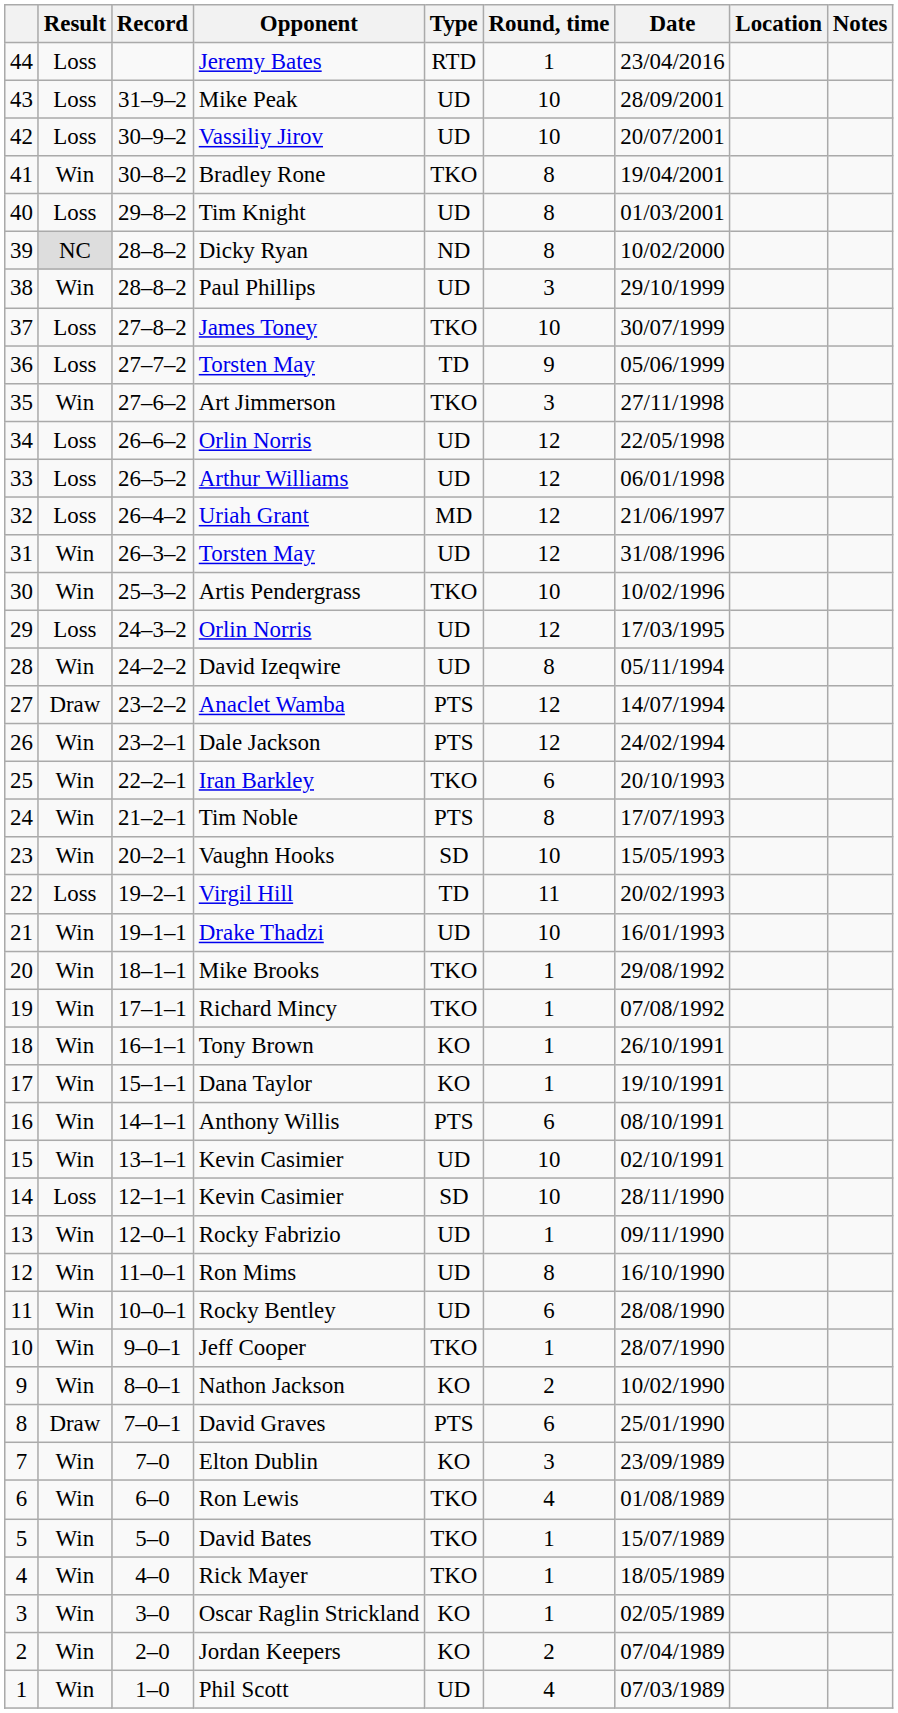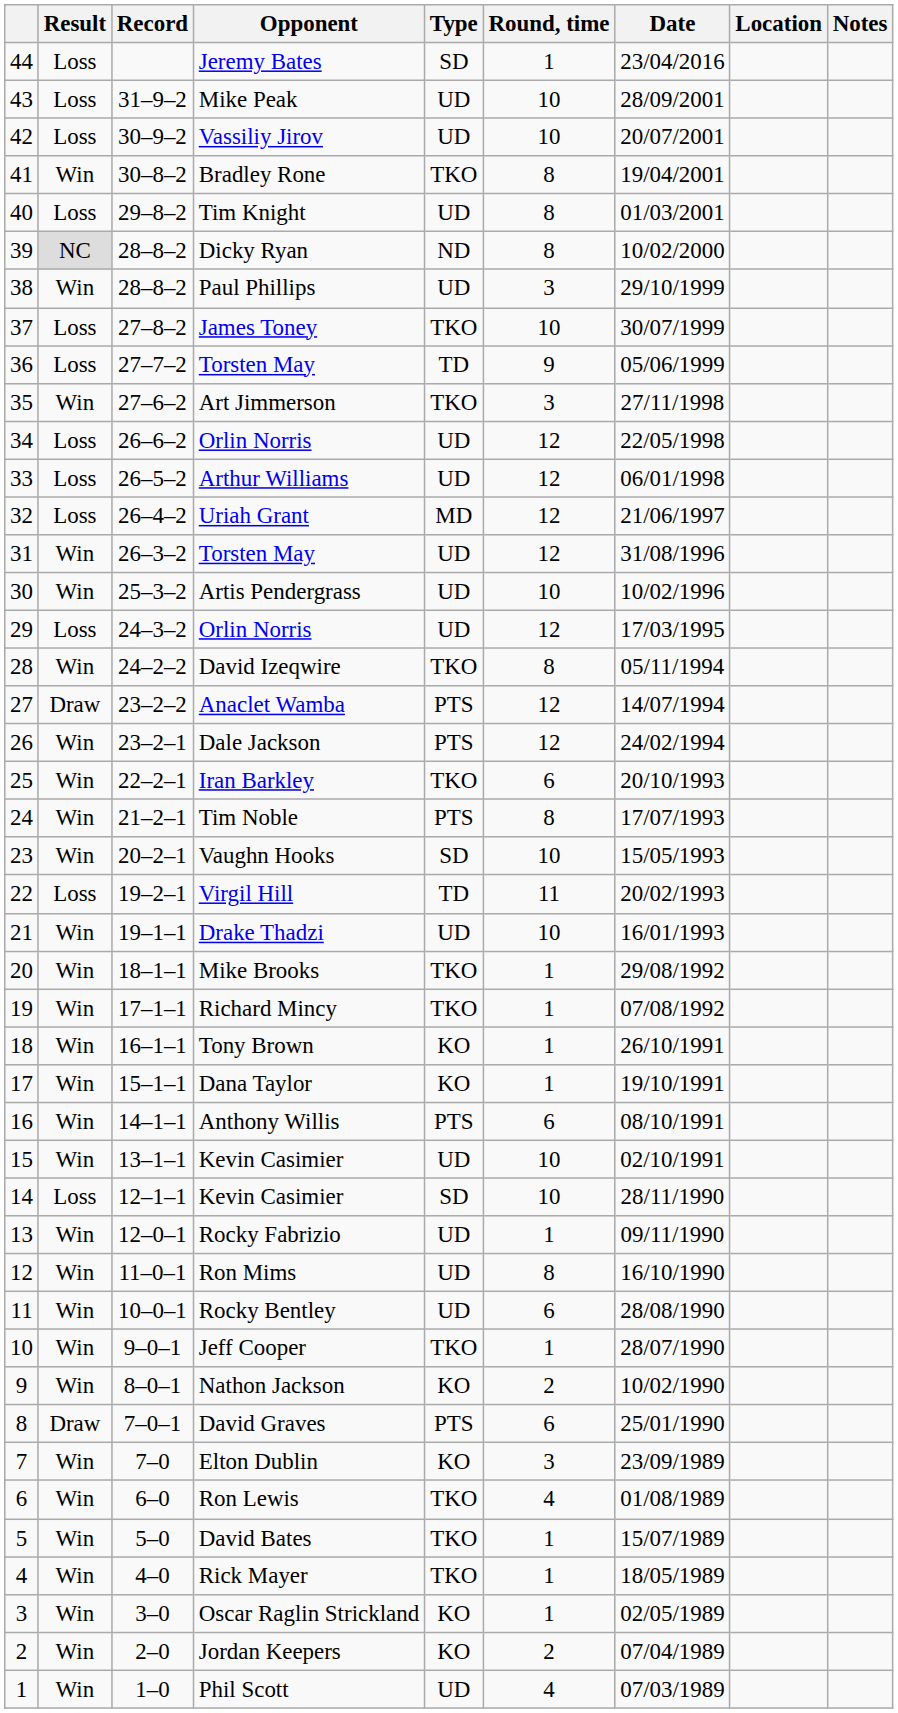 <table class="wikitable" style="text-align:center; font-size:95%">
 <tr>
 <th></th>
 <th>Result</th>
 <th>Record</th>
 <th>Opponent</th>
 <th>Type</th>
 <th>Round, time</th>
 <th>Date</th>
 <th>Location</th>
 <th>Notes</th>
 </tr>
 <tr>
 <td>44</td>
 <td>Loss</td>
 <td></td>
 <td align=left> <a href='#'>Jeremy Bates</a></td>
-<td>RTD</td>
+<td>SD</td>
 <td>1</td>
 <td>23/04/2016</td>
 <td align=left> </td>
 <td align=left></td>
 </tr>
 <tr>
 <td>43</td>
 <td>Loss</td>
 <td>31–9–2 </td>
 <td align=left> Mike Peak</td>
 <td>UD</td>
 <td>10</td>
 <td>28/09/2001</td>
 <td align=left> </td>
 <td align=left></td>
 </tr>
 <tr>
 <td>42</td>
 <td>Loss</td>
 <td>30–9–2 </td>
 <td align=left> <a href='#'>Vassiliy Jirov</a></td>
 <td>UD</td>
 <td>10</td>
 <td>20/07/2001</td>
 <td align=left> </td>
 <td align=left></td>
 </tr>
 <tr>
 <td>41</td>
 <td>Win</td>
 <td>30–8–2 </td>
 <td align=left> Bradley Rone</td>
 <td>TKO</td>
 <td>8</td>
 <td>19/04/2001</td>
 <td align=left> </td>
 <td align=left></td>
 </tr>
 <tr>
 <td>40</td>
 <td>Loss</td>
 <td>29–8–2 </td>
 <td align=left> Tim Knight</td>
 <td>UD</td>
 <td>8</td>
 <td>01/03/2001</td>
 <td align=left> </td>
 <td align=left></td>
 </tr>
 <tr>
 <td>39</td>
 <td style="background:#DDD">NC</td>
 <td>28–8–2 </td>
 <td align=left> Dicky Ryan</td>
 <td>ND</td>
 <td>8</td>
 <td>10/02/2000</td>
 <td align=left> </td>
 <td align=left></td>
 </tr>
 <tr>
 <td>38</td>
 <td>Win</td>
 <td>28–8–2</td>
 <td align=left> Paul Phillips</td>
 <td>UD</td>
 <td>3</td>
 <td>29/10/1999</td>
 <td align=left> </td>
 <td align=left></td>
 </tr>
 <tr>
 <td>37</td>
 <td>Loss</td>
 <td>27–8–2</td>
 <td align=left> <a href='#'>James Toney</a></td>
 <td>TKO</td>
 <td>10</td>
 <td>30/07/1999</td>
 <td align=left> </td>
 <td align=left></td>
 </tr>
 <tr>
 <td>36</td>
 <td>Loss</td>
 <td>27–7–2</td>
 <td align=left> <a href='#'>Torsten May</a></td>
 <td>TD</td>
 <td>9</td>
 <td>05/06/1999</td>
 <td align=left> </td>
 <td align=left></td>
 </tr>
 <tr>
 <td>35</td>
 <td>Win</td>
 <td>27–6–2</td>
 <td align=left> Art Jimmerson</td>
 <td>TKO</td>
 <td>3</td>
 <td>27/11/1998</td>
 <td align=left> </td>
 <td align=left></td>
 </tr>
 <tr>
 <td>34</td>
 <td>Loss</td>
 <td>26–6–2</td>
 <td align=left> <a href='#'>Orlin Norris</a></td>
 <td>UD</td>
 <td>12</td>
 <td>22/05/1998</td>
 <td align=left> </td>
 <td align=left></td>
 </tr>
 <tr>
 <td>33</td>
 <td>Loss</td>
 <td>26–5–2</td>
 <td align=left> <a href='#'>Arthur Williams</a></td>
 <td>UD</td>
 <td>12</td>
 <td>06/01/1998</td>
 <td align=left> </td>
 <td align=left></td>
 </tr>
 <tr>
 <td>32</td>
 <td>Loss</td>
 <td>26–4–2</td>
 <td align=left> <a href='#'>Uriah Grant</a></td>
 <td>MD</td>
 <td>12</td>
 <td>21/06/1997</td>
 <td align=left> </td>
 <td align=left></td>
 </tr>
 <tr>
 <td>31</td>
 <td>Win</td>
 <td>26–3–2</td>
 <td align=left> <a href='#'>Torsten May</a></td>
 <td>UD</td>
 <td>12</td>
 <td>31/08/1996</td>
 <td align=left> </td>
 <td align=left></td>
 </tr>
 <tr>
 <td>30</td>
 <td>Win</td>
 <td>25–3–2</td>
 <td align=left> Artis Pendergrass</td>
-<td>TKO</td>
+<td>UD</td>
 <td>10</td>
 <td>10/02/1996</td>
 <td align=left> </td>
 <td align=left></td>
 </tr>
 <tr>
 <td>29</td>
 <td>Loss</td>
 <td>24–3–2</td>
 <td align=left> <a href='#'>Orlin Norris</a></td>
 <td>UD</td>
 <td>12</td>
 <td>17/03/1995</td>
 <td align=left> </td>
 <td align=left></td>
 </tr>
 <tr>
 <td>28</td>
 <td>Win</td>
 <td>24–2–2</td>
 <td align=left> David Izeqwire</td>
-<td>UD</td>
+<td>TKO</td>
 <td>8</td>
 <td>05/11/1994</td>
 <td align=left> </td>
 <td align=left></td>
 </tr>
 <tr>
 <td>27</td>
 <td>Draw</td>
 <td>23–2–2</td>
 <td align=left> <a href='#'>Anaclet Wamba</a></td>
 <td>PTS</td>
 <td>12</td>
 <td>14/07/1994</td>
 <td align=left> </td>
 <td align=left></td>
 </tr>
 <tr>
 <td>26</td>
 <td>Win</td>
 <td>23–2–1</td>
 <td align=left> Dale Jackson</td>
 <td>PTS</td>
 <td>12</td>
 <td>24/02/1994</td>
 <td align=left> </td>
 <td align=left></td>
 </tr>
 <tr>
 <td>25</td>
 <td>Win</td>
 <td>22–2–1</td>
 <td align=left> <a href='#'>Iran Barkley</a></td>
 <td>TKO</td>
 <td>6</td>
 <td>20/10/1993</td>
 <td align=left> </td>
 <td align=left></td>
 </tr>
 <tr>
 <td>24</td>
 <td>Win</td>
 <td>21–2–1</td>
 <td align=left> Tim Noble</td>
 <td>PTS</td>
 <td>8</td>
 <td>17/07/1993</td>
 <td align=left> </td>
 <td align=left></td>
 </tr>
 <tr>
 <td>23</td>
 <td>Win</td>
 <td>20–2–1</td>
 <td align=left> Vaughn Hooks</td>
 <td>SD</td>
 <td>10</td>
 <td>15/05/1993</td>
 <td align=left> </td>
 <td align=left></td>
 </tr>
 <tr>
 <td>22</td>
 <td>Loss</td>
 <td>19–2–1</td>
 <td align=left> <a href='#'>Virgil Hill</a></td>
 <td>TD</td>
 <td>11</td>
 <td>20/02/1993</td>
 <td align=left> </td>
 <td align=left></td>
 </tr>
 <tr>
 <td>21</td>
 <td>Win</td>
 <td>19–1–1</td>
 <td align=left> <a href='#'>Drake Thadzi</a></td>
 <td>UD</td>
 <td>10</td>
 <td>16/01/1993</td>
 <td align=left> </td>
 <td align=left></td>
 </tr>
 <tr>
 <td>20</td>
 <td>Win</td>
 <td>18–1–1</td>
 <td align=left> Mike Brooks</td>
 <td>TKO</td>
 <td>1</td>
 <td>29/08/1992</td>
 <td align=left> </td>
 <td align=left></td>
 </tr>
 <tr>
 <td>19</td>
 <td>Win</td>
 <td>17–1–1</td>
 <td align=left> Richard Mincy</td>
 <td>TKO</td>
 <td>1</td>
 <td>07/08/1992</td>
 <td align=left> </td>
 <td align=left></td>
 </tr>
 <tr>
 <td>18</td>
 <td>Win</td>
 <td>16–1–1</td>
 <td align=left> Tony Brown</td>
 <td>KO</td>
 <td>1</td>
 <td>26/10/1991</td>
 <td align=left> </td>
 <td align=left></td>
 </tr>
 <tr>
 <td>17</td>
 <td>Win</td>
 <td>15–1–1</td>
 <td align=left> Dana Taylor</td>
 <td>KO</td>
 <td>1</td>
 <td>19/10/1991</td>
 <td align=left> </td>
 <td align=left></td>
 </tr>
 <tr>
 <td>16</td>
 <td>Win</td>
 <td>14–1–1</td>
 <td align=left> Anthony Willis</td>
 <td>PTS</td>
 <td>6</td>
 <td>08/10/1991</td>
 <td align=left> </td>
 <td align=left></td>
 </tr>
 <tr>
 <td>15</td>
 <td>Win</td>
 <td>13–1–1</td>
 <td align=left> Kevin Casimier</td>
 <td>UD</td>
 <td>10</td>
 <td>02/10/1991</td>
 <td align=left> </td>
 <td align=left></td>
 </tr>
 <tr>
 <td>14</td>
 <td>Loss</td>
 <td>12–1–1</td>
 <td align=left> Kevin Casimier</td>
 <td>SD</td>
 <td>10</td>
 <td>28/11/1990</td>
 <td align=left> </td>
 <td align=left></td>
 </tr>
 <tr>
 <td>13</td>
 <td>Win</td>
 <td>12–0–1</td>
 <td align=left> Rocky Fabrizio</td>
 <td>UD</td>
 <td>1</td>
 <td>09/11/1990</td>
 <td align=left> </td>
 <td align=left></td>
 </tr>
 <tr>
 <td>12</td>
 <td>Win</td>
 <td>11–0–1</td>
 <td align=left> Ron Mims</td>
 <td>UD</td>
 <td>8</td>
 <td>16/10/1990</td>
 <td align=left> </td>
 <td align=left></td>
 </tr>
 <tr>
 <td>11</td>
 <td>Win</td>
 <td>10–0–1</td>
 <td align=left> Rocky Bentley</td>
 <td>UD</td>
 <td>6</td>
 <td>28/08/1990</td>
 <td align=left> </td>
 <td align=left></td>
 </tr>
 <tr>
 <td>10</td>
 <td>Win</td>
 <td>9–0–1</td>
 <td align=left> Jeff Cooper</td>
 <td>TKO</td>
 <td>1</td>
 <td>28/07/1990</td>
 <td align=left> </td>
 <td align=left></td>
 </tr>
 <tr>
 <td>9</td>
 <td>Win</td>
 <td>8–0–1</td>
 <td align=left> Nathon Jackson</td>
 <td>KO</td>
 <td>2</td>
 <td>10/02/1990</td>
 <td align=left> </td>
 <td align=left></td>
 </tr>
 <tr>
 <td>8</td>
 <td>Draw</td>
 <td>7–0–1</td>
 <td align=left> David Graves</td>
 <td>PTS</td>
 <td>6</td>
 <td>25/01/1990</td>
 <td align=left> </td>
 <td align=left></td>
 </tr>
 <tr>
 <td>7</td>
 <td>Win</td>
 <td>7–0</td>
 <td align=left> Elton Dublin</td>
 <td>KO</td>
 <td>3</td>
 <td>23/09/1989</td>
 <td align=left> </td>
 <td align=left></td>
 </tr>
 <tr>
 <td>6</td>
 <td>Win</td>
 <td>6–0</td>
 <td align=left> Ron Lewis</td>
 <td>TKO</td>
 <td>4</td>
 <td>01/08/1989</td>
 <td align=left> </td>
 <td align=left></td>
 </tr>
 <tr>
 <td>5</td>
 <td>Win</td>
 <td>5–0</td>
 <td align=left> David Bates</td>
 <td>TKO</td>
 <td>1</td>
 <td>15/07/1989</td>
 <td align=left> </td>
 <td align=left></td>
 </tr>
 <tr>
 <td>4</td>
 <td>Win</td>
 <td>4–0</td>
 <td align=left> Rick Mayer</td>
 <td>TKO</td>
 <td>1</td>
 <td>18/05/1989</td>
 <td align=left> </td>
 <td align=left></td>
 </tr>
 <tr>
 <td>3</td>
 <td>Win</td>
 <td>3–0</td>
 <td align=left> Oscar Raglin Strickland</td>
 <td>KO</td>
 <td>1</td>
 <td>02/05/1989</td>
 <td align=left> </td>
 <td align=left></td>
 </tr>
 <tr>
 <td>2</td>
 <td>Win</td>
 <td>2–0</td>
 <td align=left> Jordan Keepers</td>
 <td>KO</td>
 <td>2</td>
 <td>07/04/1989</td>
 <td align=left> </td>
 <td align=left></td>
 </tr>
 <tr>
 <td>1</td>
 <td>Win</td>
 <td>1–0</td>
 <td align=left> Phil Scott</td>
 <td>UD</td>
 <td>4</td>
 <td>07/03/1989</td>
 <td align=left> </td>
 <td align=left></td>
 </tr>
 </table>
